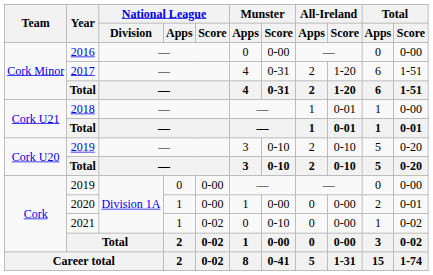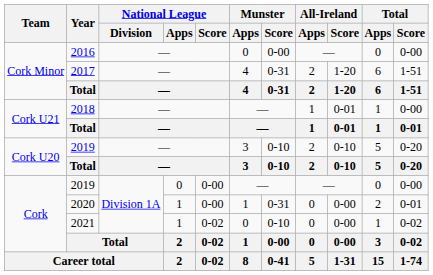 <table class="wikitable" style="text-align:center">
 <tr>
 <th rowspan="2">Team</th>
 <th rowspan="2">Year</th>
 <th colspan="3"><a href='#'>National League</a></th>
 <th colspan="2">Munster</th>
 <th colspan="2">All-Ireland</th>
 <th colspan="2">Total</th>
 </tr>
 <tr>
 <th>Division</th>
 <th>Apps</th>
 <th>Score</th>
 <th>Apps</th>
 <th>Score</th>
 <th>Apps</th>
 <th>Score</th>
 <th>Apps</th>
 <th>Score</th>
 </tr>
 <tr>
 <td rowspan="3"><a href='#'>Cork Minor</a></td>
 <td><a href='#'>2016</a></td>
 <td colspan=3>—</td>
 <td>0</td>
 <td>0-00</td>
 <td colspan=2>—</td>
 <td>0</td>
 <td>0-00</td>
 </tr>
 <tr>
 <td><a href='#'>2017</a></td>
 <td colspan=3>—</td>
 <td>4</td>
 <td>0-31</td>
 <td>2</td>
 <td>1-20</td>
 <td>6</td>
 <td>1-51</td>
 </tr>
 <tr>
 <th>Total</th>
 <th colspan=3>—</th>
 <th>4</th>
 <th>0-31</th>
 <th>2</th>
 <th>1-20</th>
 <th>6</th>
 <th>1-51</th>
 </tr>
 <tr>
 <td rowspan="2"><a href='#'>Cork U21</a></td>
 <td><a href='#'>2018</a></td>
 <td colspan=3>—</td>
 <td colspan=2>—</td>
 <td>1</td>
 <td>0-01</td>
 <td>1</td>
 <td>0-00</td>
 </tr>
 <tr>
 <th>Total</th>
 <th colspan=3>—</th>
 <th colspan=2>—</th>
 <th>1</th>
 <th>0-01</th>
 <th>1</th>
 <th>0-01</th>
 </tr>
 <tr>
 <td rowspan="2"><a href='#'>Cork U20</a></td>
 <td><a href='#'>2019</a></td>
 <td colspan=3>—</td>
 <td>3</td>
 <td>0-10</td>
 <td>2</td>
 <td>0-10</td>
 <td>5</td>
 <td>0-20</td>
 </tr>
 <tr>
 <th>Total</th>
 <th colspan=3>—</th>
 <th>3</th>
 <th>0-10</th>
 <th>2</th>
 <th>0-10</th>
 <th>5</th>
 <th>0-20</th>
 </tr>
 <tr>
 <td rowspan="4"><a href='#'>Cork</a></td>
 <td>2019</td>
 <td rowspan="3"><a href='#'>Division 1A</a></td>
 <td>0</td>
 <td>0-00</td>
 <td colspan=2>—</td>
 <td colspan=2>—</td>
 <td>0</td>
 <td>0-00</td>
 </tr>
 <tr>
 <td>2020</td>
 <td>1</td>
 <td>0-00</td>
 <td>1</td>
-<td>0-00</td>
+<td>0-31</td>
 <td>0</td>
 <td>0-00</td>
 <td>2</td>
 <td>0-01</td>
 </tr>
 <tr>
 <td>2021</td>
 <td>1</td>
 <td>0-02</td>
 <td>0</td>
 <td>0-10</td>
 <td>0</td>
 <td>0-00</td>
 <td>1</td>
 <td>0-02</td>
 </tr>
 <tr>
 <th colspan="2">Total</th>
 <th>2</th>
 <th>0-02</th>
 <th>1</th>
 <th>0-00</th>
 <th>0</th>
 <th>0-00</th>
 <th>3</th>
 <th>0-02</th>
 </tr>
 <tr>
 <th colspan="3">Career total</th>
 <th>2</th>
 <th>0-02</th>
 <th>8</th>
 <th>0-41</th>
 <th>5</th>
 <th>1-31</th>
 <th>15</th>
 <th>1-74</th>
 </tr>
 </table>
